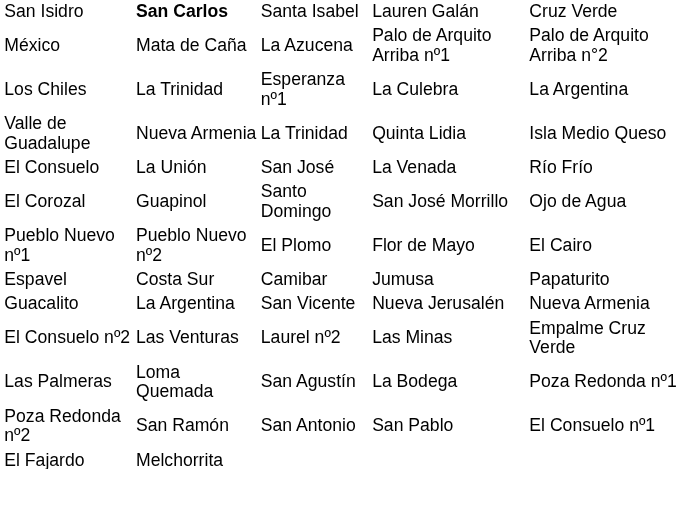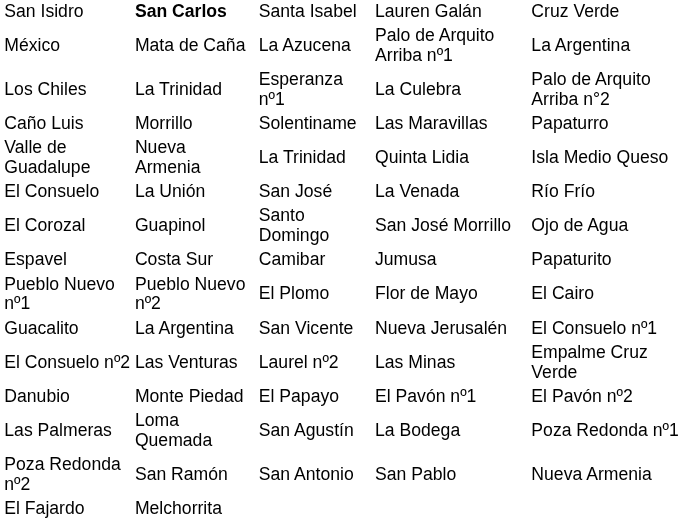 <table style="width:auto; height:200px" border="0">
 <tr>
 <td>San Isidro</td>
 <td><strong>San Carlos</strong></td>
 <td>Santa Isabel</td>
 <td>Lauren Galán</td>
 <td>Cruz Verde</td>
 </tr>
 <tr>
 <td>México</td>
 <td>Mata de Caña</td>
 <td>La Azucena</td>
 <td>Palo de Arquito Arriba nº1</td>
-<td>Palo de Arquito Arriba n°2</td>
+<td>La Argentina</td>
 </tr>
 <tr>
 <td>Los Chiles</td>
 <td>La Trinidad</td>
 <td>Esperanza nº1</td>
 <td>La Culebra</td>
-<td>La Argentina</td>
+<td>Palo de Arquito Arriba n°2</td>
+</tr>
+<tr>
+<td>Caño Luis</td>
+<td>Morrillo</td>
+<td>Solentiname</td>
+<td>Las Maravillas</td>
+<td>Papaturro</td>
 </tr>
 <tr>
 <td>Valle de Guadalupe</td>
 <td>Nueva Armenia</td>
 <td>La Trinidad</td>
 <td>Quinta Lidia</td>
 <td>Isla Medio Queso</td>
 </tr>
 <tr>
 <td>El Consuelo</td>
 <td>La Unión</td>
 <td>San José</td>
 <td>La Venada</td>
 <td>Río Frío</td>
 </tr>
 <tr>
 <td>El Corozal</td>
 <td>Guapinol</td>
 <td>Santo Domingo</td>
 <td>San José Morrillo</td>
 <td>Ojo de Agua</td>
 </tr>
 <tr>
+<td>Espavel</td>
+<td>Costa Sur</td>
+<td>Camibar</td>
+<td>Jumusa</td>
+<td>Papaturito</td>
+</tr>
+<tr>
 <td>Pueblo Nuevo nº1</td>
 <td>Pueblo Nuevo nº2</td>
 <td>El Plomo</td>
 <td>Flor de Mayo</td>
 <td>El Cairo</td>
 </tr>
 <tr>
-<td>Espavel</td>
-<td>Costa Sur</td>
-<td>Camibar</td>
-<td>Jumusa</td>
-<td>Papaturito</td>
-</tr>
-<tr>
 <td>Guacalito</td>
 <td>La Argentina</td>
 <td>San Vicente</td>
 <td>Nueva Jerusalén</td>
-<td>Nueva Armenia</td>
+<td>El Consuelo nº1</td>
 </tr>
 <tr>
 <td>El Consuelo nº2</td>
 <td>Las Venturas</td>
 <td>Laurel nº2</td>
 <td>Las Minas</td>
 <td>Empalme Cruz Verde</td>
+</tr>
+<tr>
+<td>Danubio</td>
+<td>Monte Piedad</td>
+<td>El Papayo</td>
+<td>El Pavón nº1</td>
+<td>El Pavón nº2</td>
 </tr>
 <tr>
 <td>Las Palmeras</td>
 <td>Loma Quemada</td>
 <td>San Agustín</td>
 <td>La Bodega</td>
 <td>Poza Redonda nº1</td>
 </tr>
 <tr>
 <td>Poza Redonda nº2</td>
 <td>San Ramón</td>
 <td>San Antonio</td>
 <td>San Pablo</td>
-<td>El Consuelo nº1</td>
+<td>Nueva Armenia</td>
 </tr>
 <tr>
 <td>El Fajardo</td>
 <td>Melchorrita</td>
 </tr>
 </table>
